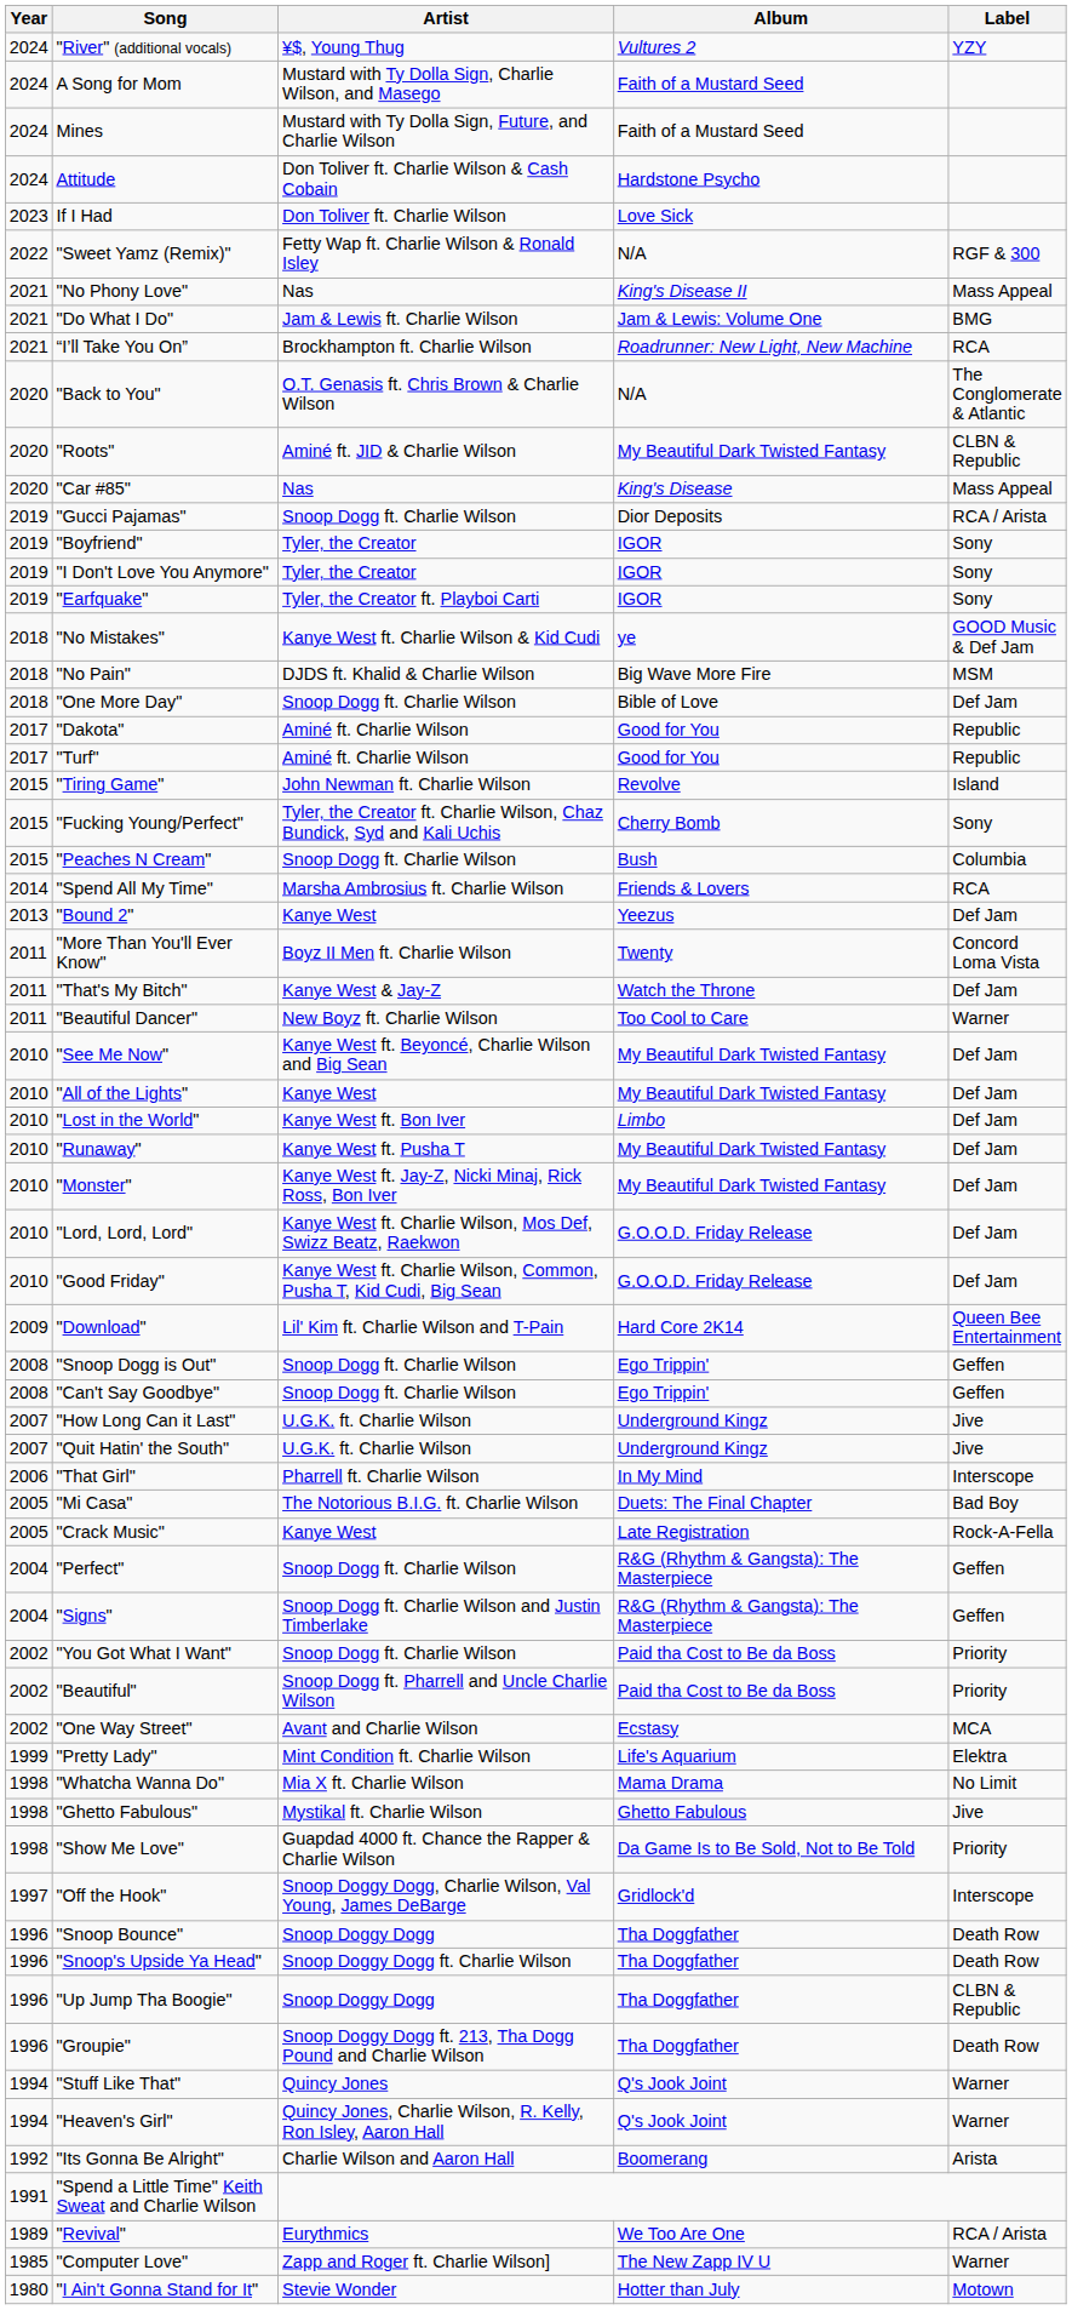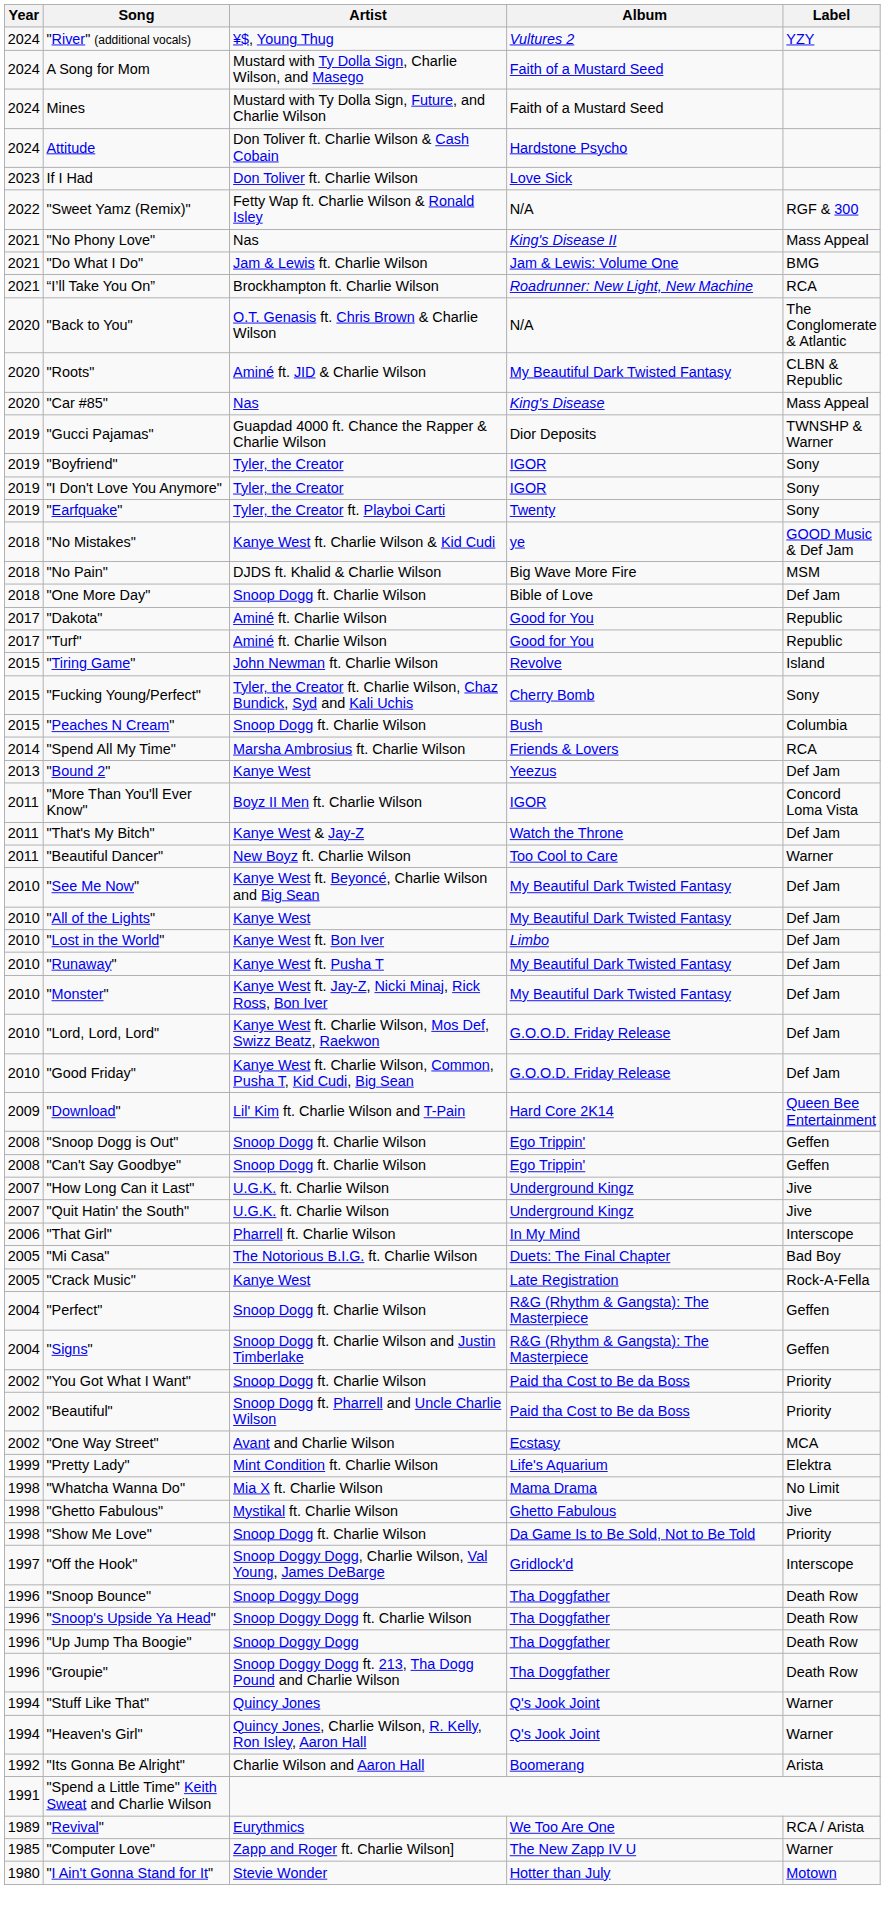 <table class="wikitable sortable">
 <tr>
 <th style="width:28px;">Year</th>
 <th style="width:200px;">Song</th>
 <th style="width:300px;">Artist</th>
 <th style="width:300px;">Album</th>
 <th style="width:50px;">Label</th>
 </tr>
 <tr>
 <td>2024</td>
 <td>"<a href='#'>River</a>" <small>(additional vocals)</small></td>
 <td><a href='#'>¥$</a>, <a href='#'>Young Thug</a></td>
 <td><em><a href='#'>Vultures 2</a></em></td>
 <td><a href='#'>YZY</a></td>
 </tr>
 <tr>
 <td>2024</td>
 <td>A Song for Mom</td>
 <td>Mustard with <a href='#'>Ty Dolla Sign</a>, Charlie Wilson, and <a href='#'>Masego</a></td>
 <td><a href='#'>Faith of a Mustard Seed</a></td>
 <td></td>
 </tr>
 <tr>
 <td>2024</td>
 <td>Mines</td>
 <td>Mustard with Ty Dolla Sign, <a href='#'>Future</a>, and Charlie Wilson</td>
 <td>Faith of a Mustard Seed</td>
 <td></td>
 </tr>
 <tr>
 <td>2024</td>
 <td><a href='#'>Attitude</a></td>
 <td>Don Toliver ft. Charlie Wilson & <a href='#'>Cash Cobain</a></td>
 <td><a href='#'>Hardstone Psycho</a></td>
 <td></td>
 </tr>
 <tr>
 <td>2023</td>
 <td>If I Had</td>
 <td><a href='#'>Don Toliver</a> ft. Charlie Wilson</td>
 <td><a href='#'>Love Sick</a></td>
 <td></td>
 </tr>
 <tr>
 <td>2022</td>
 <td>"Sweet Yamz (Remix)"</td>
 <td>Fetty Wap ft. Charlie Wilson & <a href='#'>Ronald Isley</a></td>
 <td>N/A</td>
 <td>RGF & <a href='#'>300</a></td>
 </tr>
 <tr>
 <td>2021</td>
 <td>"No Phony Love"</td>
 <td>Nas</td>
 <td><em><a href='#'>King's Disease II</a></em></td>
 <td>Mass Appeal</td>
 </tr>
 <tr>
 <td>2021</td>
 <td>"Do What I Do"</td>
 <td><a href='#'>Jam & Lewis</a> ft. Charlie Wilson</td>
 <td><a href='#'>Jam & Lewis: Volume One</a></td>
 <td>BMG</td>
 </tr>
 <tr>
 <td>2021</td>
 <td>“I’ll Take You On”</td>
 <td>Brockhampton ft. Charlie Wilson</td>
 <td><em><a href='#'>Roadrunner: New Light, New Machine</a></em></td>
 <td>RCA</td>
 </tr>
 <tr>
 <td>2020</td>
 <td>"Back to You"</td>
 <td><a href='#'>O.T. Genasis</a> ft. <a href='#'>Chris Brown</a>  & Charlie Wilson</td>
 <td>N/A</td>
 <td>The Conglomerate & Atlantic</td>
 </tr>
 <tr>
 <td>2020</td>
 <td>"Roots"</td>
 <td><a href='#'>Aminé</a> ft. <a href='#'>JID</a> & Charlie Wilson</td>
 <td><a href='#'>My Beautiful Dark Twisted Fantasy</a></td>
 <td>CLBN & Republic</td>
 </tr>
 <tr>
 <td>2020</td>
 <td>"Car #85"</td>
 <td><a href='#'>Nas</a></td>
 <td><em><a href='#'>King's Disease</a></em></td>
 <td>Mass Appeal</td>
 </tr>
 <tr>
 <td>2019</td>
 <td>"Gucci Pajamas"</td>
-<td><a href='#'>Snoop Dogg</a> ft. Charlie Wilson</td>
+<td>Guapdad 4000 ft. Chance the Rapper & Charlie Wilson</td>
 <td>Dior Deposits</td>
-<td>RCA / Arista</td>
+<td>TWNSHP & Warner</td>
 </tr>
 <tr>
 <td>2019</td>
 <td>"Boyfriend"</td>
 <td><a href='#'>Tyler, the Creator</a></td>
 <td><a href='#'>IGOR</a></td>
 <td>Sony</td>
 </tr>
 <tr>
 <td>2019</td>
 <td>"I Don't Love You Anymore"</td>
 <td><a href='#'>Tyler, the Creator</a></td>
 <td><a href='#'>IGOR</a></td>
 <td>Sony</td>
 </tr>
 <tr>
 <td>2019</td>
 <td>"<a href='#'>Earfquake</a>"</td>
 <td><a href='#'>Tyler, the Creator</a> ft. <a href='#'>Playboi Carti</a></td>
-<td><a href='#'>IGOR</a></td>
+<td><a href='#'>Twenty</a></td>
 <td>Sony</td>
 </tr>
 <tr>
 <td>2018</td>
 <td>"No Mistakes"</td>
 <td><a href='#'>Kanye West</a> ft. Charlie Wilson & <a href='#'>Kid Cudi</a></td>
 <td><a href='#'>ye</a></td>
 <td><a href='#'>GOOD Music</a> & Def Jam</td>
 </tr>
 <tr>
 <td>2018</td>
 <td>"No Pain"</td>
 <td>DJDS ft. Khalid & Charlie Wilson</td>
 <td>Big Wave More Fire</td>
 <td>MSM</td>
 </tr>
 <tr>
 <td>2018</td>
 <td>"One More Day"</td>
 <td><a href='#'>Snoop Dogg</a> ft. Charlie Wilson</td>
 <td>Bible of Love</td>
 <td>Def Jam</td>
 </tr>
 <tr>
 <td>2017</td>
 <td>"Dakota"</td>
 <td><a href='#'>Aminé</a> ft. Charlie Wilson</td>
 <td><a href='#'>Good for You</a></td>
 <td>Republic</td>
 </tr>
 <tr>
 <td>2017</td>
 <td>"Turf"</td>
 <td><a href='#'>Aminé</a> ft. Charlie Wilson</td>
 <td><a href='#'>Good for You</a></td>
 <td>Republic</td>
 </tr>
 <tr>
 <td>2015</td>
 <td>"<a href='#'>Tiring Game</a>"</td>
 <td><a href='#'>John Newman</a> ft. Charlie Wilson</td>
 <td><a href='#'>Revolve</a></td>
 <td>Island</td>
 </tr>
 <tr>
 <td>2015</td>
 <td>"Fucking Young/Perfect"</td>
 <td><a href='#'>Tyler, the Creator</a> ft. Charlie Wilson, <a href='#'>Chaz Bundick</a>, <a href='#'>Syd</a> and <a href='#'>Kali Uchis</a></td>
 <td><a href='#'>Cherry Bomb</a></td>
 <td>Sony</td>
 </tr>
 <tr>
 <td>2015</td>
 <td>"<a href='#'>Peaches N Cream</a>"</td>
 <td><a href='#'>Snoop Dogg</a> ft. Charlie Wilson</td>
 <td><a href='#'>Bush</a></td>
 <td>Columbia</td>
 </tr>
 <tr>
 <td>2014</td>
 <td>"Spend All My Time"</td>
 <td><a href='#'>Marsha Ambrosius</a> ft. Charlie Wilson</td>
 <td><a href='#'>Friends & Lovers</a></td>
 <td>RCA</td>
 </tr>
 <tr>
 <td>2013</td>
 <td>"<a href='#'>Bound 2</a>"</td>
 <td><a href='#'>Kanye West</a></td>
 <td><a href='#'>Yeezus</a></td>
 <td>Def Jam</td>
 </tr>
 <tr>
 <td>2011</td>
 <td>"More Than You'll Ever Know"</td>
 <td><a href='#'>Boyz II Men</a> ft. Charlie Wilson</td>
-<td><a href='#'>Twenty</a></td>
+<td><a href='#'>IGOR</a></td>
 <td>Concord Loma Vista</td>
 </tr>
 <tr>
 <td>2011</td>
 <td>"That's My Bitch"</td>
 <td><a href='#'>Kanye West</a> & <a href='#'>Jay-Z</a></td>
 <td><a href='#'>Watch the Throne</a></td>
 <td>Def Jam</td>
 </tr>
 <tr>
 <td>2011</td>
 <td>"Beautiful Dancer"</td>
 <td><a href='#'>New Boyz</a> ft. Charlie Wilson</td>
 <td><a href='#'>Too Cool to Care</a></td>
 <td>Warner</td>
 </tr>
 <tr>
 <td>2010</td>
 <td>"<a href='#'>See Me Now</a>"</td>
 <td><a href='#'>Kanye West</a> ft. <a href='#'>Beyoncé</a>, Charlie Wilson and <a href='#'>Big Sean</a></td>
 <td><a href='#'>My Beautiful Dark Twisted Fantasy</a></td>
 <td>Def Jam</td>
 </tr>
 <tr>
 <td>2010</td>
 <td>"<a href='#'>All of the Lights</a>"</td>
 <td><a href='#'>Kanye West</a></td>
 <td><a href='#'>My Beautiful Dark Twisted Fantasy</a></td>
 <td>Def Jam</td>
 </tr>
 <tr>
 <td>2010</td>
 <td>"<a href='#'>Lost in the World</a>"</td>
 <td><a href='#'>Kanye West</a> ft. <a href='#'>Bon Iver</a></td>
 <td><em><a href='#'>Limbo</a></em></td>
 <td>Def Jam</td>
 </tr>
 <tr>
 <td>2010</td>
 <td>"<a href='#'>Runaway</a>"</td>
 <td><a href='#'>Kanye West</a> ft. <a href='#'>Pusha T</a></td>
 <td><a href='#'>My Beautiful Dark Twisted Fantasy</a></td>
 <td>Def Jam</td>
 </tr>
 <tr>
 <td>2010</td>
 <td>"<a href='#'>Monster</a>"</td>
 <td><a href='#'>Kanye West</a> ft. <a href='#'>Jay-Z</a>, <a href='#'>Nicki Minaj</a>, <a href='#'>Rick Ross</a>, <a href='#'>Bon Iver</a></td>
 <td><a href='#'>My Beautiful Dark Twisted Fantasy</a></td>
 <td>Def Jam</td>
 </tr>
 <tr>
 <td>2010</td>
 <td>"Lord, Lord, Lord"</td>
 <td><a href='#'>Kanye West</a> ft. Charlie Wilson, <a href='#'>Mos Def</a>, <a href='#'>Swizz Beatz</a>, <a href='#'>Raekwon</a></td>
 <td><a href='#'>G.O.O.D. Friday Release</a></td>
 <td>Def Jam</td>
 </tr>
 <tr>
 <td>2010</td>
 <td>"Good Friday"</td>
 <td><a href='#'>Kanye West</a> ft. Charlie Wilson, <a href='#'>Common</a>, <a href='#'>Pusha T</a>, <a href='#'>Kid Cudi</a>, <a href='#'>Big Sean</a></td>
 <td><a href='#'>G.O.O.D. Friday Release</a></td>
 <td>Def Jam</td>
 </tr>
 <tr>
 <td>2009</td>
 <td>"<a href='#'>Download</a>"</td>
 <td><a href='#'>Lil' Kim</a> ft. Charlie Wilson and <a href='#'>T-Pain</a></td>
 <td><a href='#'>Hard Core 2K14</a></td>
 <td><a href='#'>Queen Bee Entertainment</a></td>
 </tr>
 <tr>
 <td>2008</td>
 <td>"Snoop Dogg is Out"</td>
 <td><a href='#'>Snoop Dogg</a> ft. Charlie Wilson</td>
 <td><a href='#'>Ego Trippin'</a></td>
 <td>Geffen</td>
 </tr>
 <tr>
 <td>2008</td>
 <td>"Can't Say Goodbye"</td>
 <td><a href='#'>Snoop Dogg</a> ft. Charlie Wilson</td>
 <td><a href='#'>Ego Trippin'</a></td>
 <td>Geffen</td>
 </tr>
 <tr>
 <td>2007</td>
 <td>"How Long Can it Last"</td>
 <td><a href='#'>U.G.K.</a> ft. Charlie Wilson</td>
 <td><a href='#'>Underground Kingz</a></td>
 <td>Jive</td>
 </tr>
 <tr>
 <td>2007</td>
 <td>"Quit Hatin' the South"</td>
 <td><a href='#'>U.G.K.</a> ft. Charlie Wilson</td>
 <td><a href='#'>Underground Kingz</a></td>
 <td>Jive</td>
 </tr>
 <tr>
 <td>2006</td>
 <td>"That Girl"</td>
 <td><a href='#'>Pharrell</a> ft. Charlie Wilson</td>
 <td><a href='#'>In My Mind</a></td>
 <td>Interscope</td>
 </tr>
 <tr>
 <td>2005</td>
 <td>"Mi Casa"</td>
 <td><a href='#'>The Notorious B.I.G.</a> ft. Charlie Wilson</td>
 <td><a href='#'>Duets: The Final Chapter</a></td>
 <td>Bad Boy</td>
 </tr>
 <tr>
 <td>2005</td>
 <td>"Crack Music"</td>
 <td><a href='#'>Kanye West</a></td>
 <td><a href='#'>Late Registration</a></td>
 <td>Rock-A-Fella</td>
 </tr>
 <tr>
 <td>2004</td>
 <td>"Perfect"</td>
 <td><a href='#'>Snoop Dogg</a> ft. Charlie Wilson</td>
 <td><a href='#'>R&G (Rhythm & Gangsta): The Masterpiece</a></td>
 <td>Geffen</td>
 </tr>
 <tr>
 <td>2004</td>
 <td>"<a href='#'>Signs</a>"</td>
 <td><a href='#'>Snoop Dogg</a> ft. Charlie Wilson and <a href='#'>Justin Timberlake</a></td>
 <td><a href='#'>R&G (Rhythm & Gangsta): The Masterpiece</a></td>
 <td>Geffen</td>
 </tr>
 <tr>
 <td>2002</td>
 <td>"You Got What I Want"</td>
 <td><a href='#'>Snoop Dogg</a> ft. Charlie Wilson</td>
 <td><a href='#'>Paid tha Cost to Be da Boss</a></td>
 <td>Priority</td>
 </tr>
 <tr>
 <td>2002</td>
 <td>"Beautiful"</td>
 <td><a href='#'>Snoop Dogg</a> ft. <a href='#'>Pharrell</a> and <a href='#'>Uncle Charlie Wilson</a></td>
 <td><a href='#'>Paid tha Cost to Be da Boss</a></td>
 <td>Priority</td>
 </tr>
 <tr>
 <td>2002</td>
 <td>"One Way Street"</td>
 <td><a href='#'>Avant</a> and Charlie Wilson</td>
 <td><a href='#'>Ecstasy</a></td>
 <td>MCA</td>
 </tr>
 <tr>
 <td>1999</td>
 <td>"Pretty Lady"</td>
 <td><a href='#'>Mint Condition</a> ft. Charlie Wilson</td>
 <td><a href='#'>Life's Aquarium</a></td>
 <td>Elektra</td>
 </tr>
 <tr>
 <td>1998</td>
 <td>"Whatcha Wanna Do"</td>
 <td><a href='#'>Mia X</a> ft. Charlie Wilson</td>
 <td><a href='#'>Mama Drama</a></td>
 <td>No Limit</td>
 </tr>
 <tr>
 <td>1998</td>
 <td>"Ghetto Fabulous"</td>
 <td><a href='#'>Mystikal</a> ft. Charlie Wilson</td>
 <td><a href='#'>Ghetto Fabulous</a></td>
 <td>Jive</td>
 </tr>
 <tr>
 <td>1998</td>
 <td>"Show Me Love"</td>
-<td>Guapdad 4000 ft. Chance the Rapper & Charlie Wilson</td>
+<td><a href='#'>Snoop Dogg</a> ft. Charlie Wilson</td>
 <td><a href='#'>Da Game Is to Be Sold, Not to Be Told</a></td>
 <td>Priority</td>
 </tr>
 <tr>
 <td>1997</td>
 <td>"Off the Hook"</td>
 <td><a href='#'>Snoop Doggy Dogg</a>, Charlie Wilson, <a href='#'>Val Young</a>, <a href='#'>James DeBarge</a></td>
 <td><a href='#'>Gridlock'd</a></td>
 <td>Interscope</td>
 </tr>
 <tr>
 <td>1996</td>
 <td>"Snoop Bounce"</td>
 <td><a href='#'>Snoop Doggy Dogg</a></td>
 <td><a href='#'>Tha Doggfather</a></td>
 <td>Death Row</td>
 </tr>
 <tr>
 <td>1996</td>
 <td>"<a href='#'>Snoop's Upside Ya Head</a>"</td>
 <td><a href='#'>Snoop Doggy Dogg</a> ft. Charlie Wilson</td>
 <td><a href='#'>Tha Doggfather</a></td>
 <td>Death Row</td>
 </tr>
 <tr>
 <td>1996</td>
 <td>"Up Jump Tha Boogie"</td>
 <td><a href='#'>Snoop Doggy Dogg</a></td>
 <td><a href='#'>Tha Doggfather</a></td>
-<td>CLBN & Republic</td>
+<td>Death Row</td>
 </tr>
 <tr>
 <td>1996</td>
 <td>"Groupie"</td>
 <td><a href='#'>Snoop Doggy Dogg</a> ft. <a href='#'>213</a>, <a href='#'>Tha Dogg Pound</a> and Charlie Wilson</td>
 <td><a href='#'>Tha Doggfather</a></td>
 <td>Death Row</td>
 </tr>
 <tr>
 <td>1994</td>
 <td>"Stuff Like That"</td>
 <td><a href='#'>Quincy Jones</a></td>
 <td><a href='#'>Q's Jook Joint</a></td>
 <td>Warner</td>
 </tr>
 <tr>
 <td>1994</td>
 <td>"Heaven's Girl"</td>
 <td><a href='#'>Quincy Jones</a>, Charlie Wilson, <a href='#'>R. Kelly</a>, <a href='#'>Ron Isley</a>, <a href='#'>Aaron Hall</a></td>
 <td><a href='#'>Q's Jook Joint</a></td>
 <td>Warner</td>
 </tr>
 <tr>
 <td>1992</td>
 <td>"Its Gonna Be Alright"</td>
 <td>Charlie Wilson and <a href='#'>Aaron Hall</a></td>
 <td><a href='#'>Boomerang</a></td>
 <td>Arista</td>
 </tr>
 <tr>
 <td>1991</td>
 <td>"Spend a Little Time" <a href='#'>Keith Sweat</a> and Charlie Wilson</td>
 </tr>
 <tr>
 <td>1989</td>
 <td>"<a href='#'>Revival</a>"</td>
 <td><a href='#'>Eurythmics</a></td>
 <td><a href='#'>We Too Are One</a></td>
 <td>RCA / Arista</td>
 </tr>
 <tr>
 <td>1985</td>
 <td>"Computer Love"</td>
 <td><a href='#'>Zapp and Roger</a> ft. Charlie Wilson]</td>
 <td><a href='#'>The New Zapp IV U</a></td>
 <td>Warner</td>
 </tr>
 <tr>
 <td>1980</td>
 <td>"<a href='#'>I Ain't Gonna Stand for It</a>"</td>
 <td><a href='#'>Stevie Wonder</a></td>
 <td><a href='#'>Hotter than July</a></td>
 <td><a href='#'>Motown</a></td>
 </tr>
 </table>
